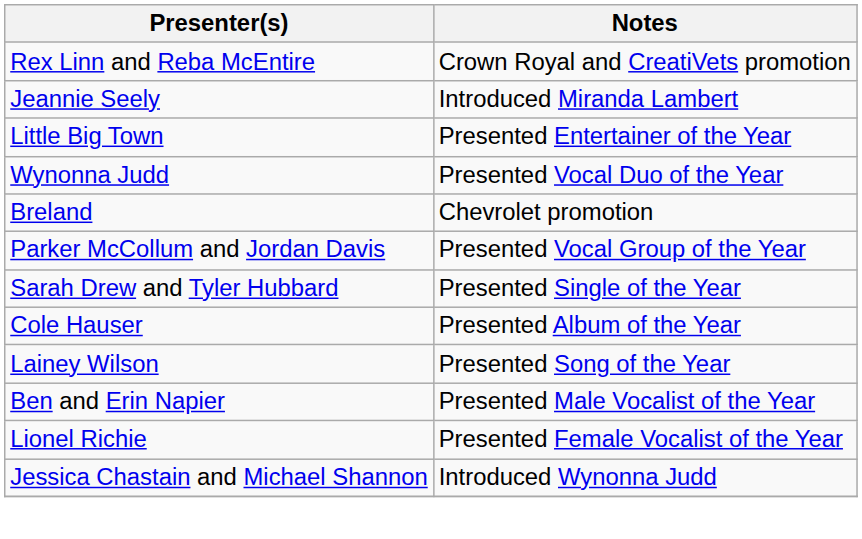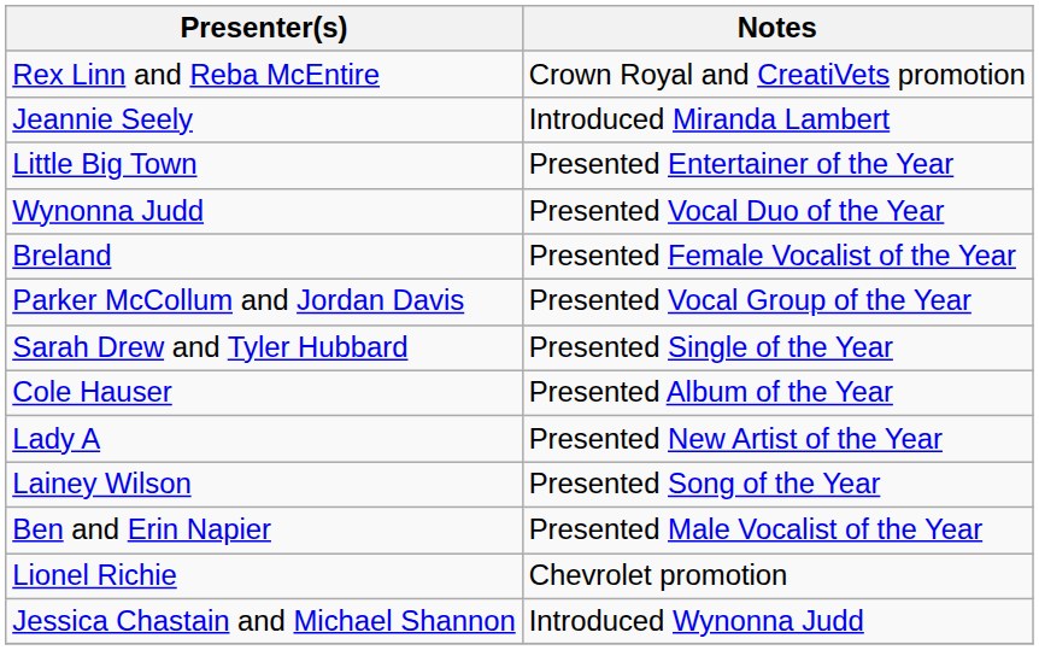 <table class="wikitable">
 <tr>
 <th>Presenter(s)</th>
 <th>Notes</th>
 </tr>
 <tr>
 <td><a href='#'>Rex Linn</a> and <a href='#'>Reba McEntire</a></td>
 <td>Crown Royal and <a href='#'>CreatiVets</a> promotion</td>
 </tr>
 <tr>
 <td><a href='#'>Jeannie Seely</a></td>
 <td>Introduced <a href='#'>Miranda Lambert</a></td>
 </tr>
 <tr>
 <td><a href='#'>Little Big Town</a></td>
 <td>Presented <a href='#'>Entertainer of the Year</a></td>
 </tr>
 <tr>
 <td><a href='#'>Wynonna Judd</a></td>
 <td>Presented <a href='#'>Vocal Duo of the Year</a></td>
 </tr>
 <tr>
 <td><a href='#'>Breland</a></td>
-<td>Chevrolet promotion</td>
+<td>Presented <a href='#'>Female Vocalist of the Year</a></td>
 </tr>
 <tr>
 <td><a href='#'>Parker McCollum</a> and <a href='#'>Jordan Davis</a></td>
 <td>Presented <a href='#'>Vocal Group of the Year</a></td>
 </tr>
 <tr>
 <td><a href='#'>Sarah Drew</a> and <a href='#'>Tyler Hubbard</a></td>
 <td>Presented <a href='#'>Single of the Year</a></td>
 </tr>
 <tr>
 <td><a href='#'>Cole Hauser</a></td>
 <td>Presented <a href='#'>Album of the Year</a></td>
 </tr>
 <tr>
+<td><a href='#'>Lady A</a></td>
+<td>Presented <a href='#'>New Artist of the Year</a></td>
+</tr>
+<tr>
 <td><a href='#'>Lainey Wilson</a></td>
 <td>Presented <a href='#'>Song of the Year</a></td>
 </tr>
 <tr>
 <td><a href='#'>Ben</a> and <a href='#'>Erin Napier</a></td>
 <td>Presented <a href='#'>Male Vocalist of the Year</a></td>
 </tr>
 <tr>
 <td><a href='#'>Lionel Richie</a></td>
-<td>Presented <a href='#'>Female Vocalist of the Year</a></td>
+<td>Chevrolet promotion</td>
 </tr>
 <tr>
 <td><a href='#'>Jessica Chastain</a> and <a href='#'>Michael Shannon</a></td>
 <td>Introduced <a href='#'>Wynonna Judd</a></td>
 </tr>
 <tr>
 </tr>
 </table>
